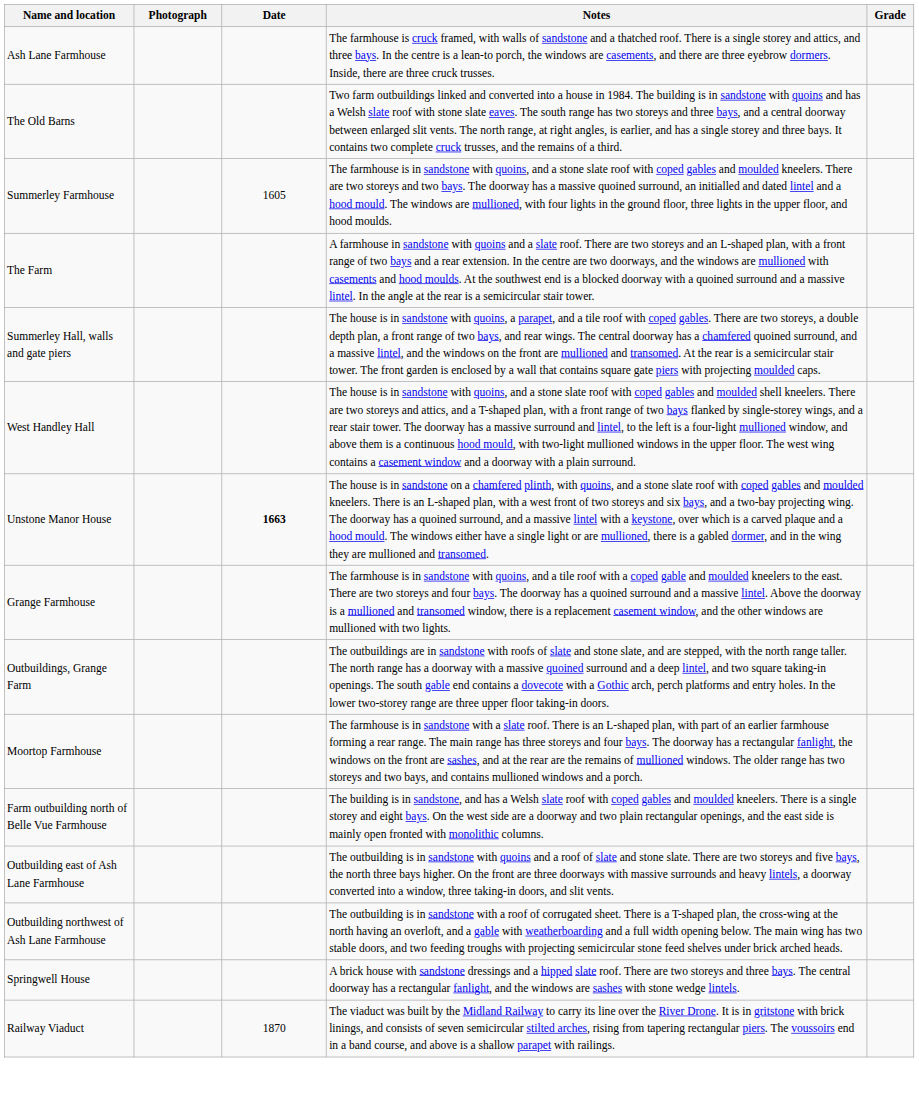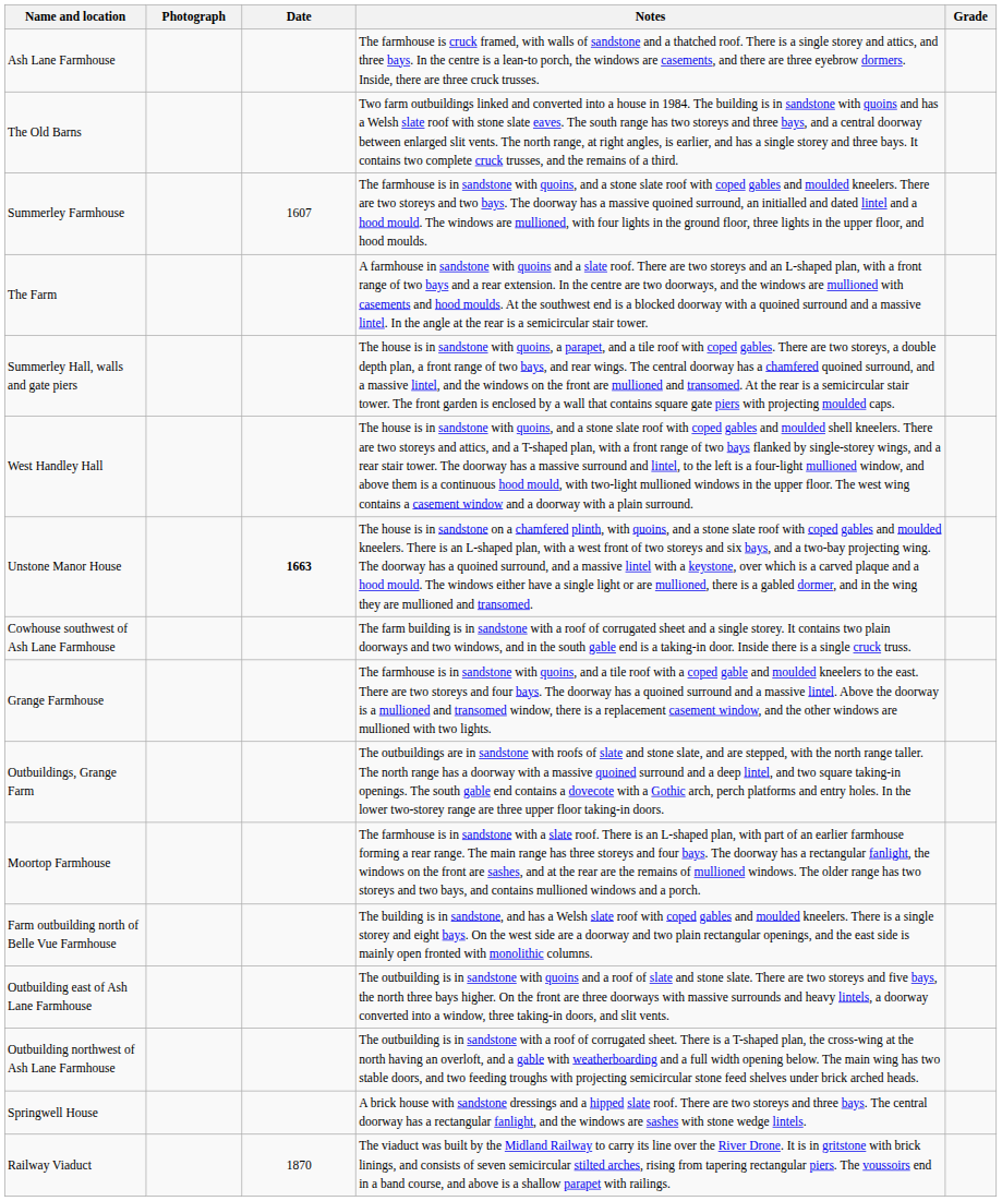 <table class="wikitable sortable plainrowheaders" style="width:100%; border:0; text-align:left; line-height:150%;">
 <tr>
 <th scope="col"  style="width:150px">Name and location</th>
 <th scope="col"  style="width:100px" class="unsortable">Photograph</th>
 <th scope="col"  style="width:120px">Date</th>
 <th scope="col"  style="width:650px" class="unsortable">Notes</th>
 <th scope="col"  style="width:50px">Grade</th>
 </tr>
 <tr>
 <td>Ash Lane Farmhouse<br><small></small></td>
 <td></td>
 <td align="center"></td>
 <td>The farmhouse is <a href='#'>cruck</a> framed, with walls of <a href='#'>sandstone</a> and a thatched roof.  There is a single storey and attics, and three <a href='#'>bays</a>.  In the centre is a lean-to porch, the windows are <a href='#'>casements</a>, and there are three eyebrow <a href='#'>dormers</a>.  Inside, there are three cruck trusses.</td>
 <td align="center" ></td>
 </tr>
 <tr>
 <td>The Old Barns<br><small></small></td>
 <td></td>
 <td align="center"></td>
 <td>Two farm outbuildings linked and converted into a house in 1984.  The building is in <a href='#'>sandstone</a> with <a href='#'>quoins</a> and has a Welsh <a href='#'>slate</a> roof with stone slate <a href='#'>eaves</a>.  The south range has two storeys and three <a href='#'>bays</a>, and a central doorway between enlarged slit vents.  The north range, at right angles, is earlier, and has a single storey and three bays.  It contains two complete <a href='#'>cruck</a> trusses, and the remains of a third.</td>
 <td align="center" ></td>
 </tr>
 <tr>
 <td>Summerley Farmhouse<br><small></small></td>
 <td></td>
-<td align="center">1605</td>
+<td align="center">1607</td>
 <td>The farmhouse is in <a href='#'>sandstone</a> with <a href='#'>quoins</a>, and a stone slate roof with <a href='#'>coped</a> <a href='#'>gables</a> and <a href='#'>moulded</a> kneelers.  There are two storeys and two <a href='#'>bays</a>.  The doorway has a massive quoined surround, an initialled and dated <a href='#'>lintel</a> and a <a href='#'>hood mould</a>.  The windows are <a href='#'>mullioned</a>, with four lights in the ground floor, three lights in the upper floor, and hood moulds.</td>
 <td align="center" ></td>
 </tr>
 <tr>
 <td>The Farm<br><small></small></td>
 <td></td>
 <td align="center"></td>
 <td>A farmhouse in  <a href='#'>sandstone</a> with <a href='#'>quoins</a> and a <a href='#'>slate</a> roof.  There are two storeys and an L-shaped plan, with a front range of two <a href='#'>bays</a> and a rear extension.  In the centre are two doorways, and the windows are <a href='#'>mullioned</a> with <a href='#'>casements</a> and <a href='#'>hood moulds</a>.  At the southwest end is a blocked doorway with a quoined surround and a massive <a href='#'>lintel</a>.  In the angle at the rear is a semicircular stair tower.</td>
 <td align="center" ></td>
 </tr>
 <tr>
 <td>Summerley Hall, walls and gate piers<br><small></small></td>
 <td></td>
 <td align="center"></td>
 <td>The house is in <a href='#'>sandstone</a> with <a href='#'>quoins</a>, a <a href='#'>parapet</a>, and a tile roof with <a href='#'>coped</a> <a href='#'>gables</a>.  There are two storeys, a double depth plan, a front range of two <a href='#'>bays</a>, and rear wings.  The central doorway has a <a href='#'>chamfered</a> quoined surround, and a massive <a href='#'>lintel</a>, and the windows on the front are <a href='#'>mullioned</a> and <a href='#'>transomed</a>.  At the rear is a semicircular stair tower.  The front garden is enclosed by a wall that contains square gate <a href='#'>piers</a> with projecting <a href='#'>moulded</a> caps.</td>
 <td align="center" ></td>
 </tr>
 <tr>
 <td>West Handley Hall<br><small></small></td>
 <td></td>
 <td align="center"></td>
 <td>The house is in <a href='#'>sandstone</a> with <a href='#'>quoins</a>, and a stone slate roof with <a href='#'>coped</a> <a href='#'>gables</a> and <a href='#'>moulded</a> shell kneelers.  There are two storeys and attics, and a T-shaped plan, with a front range of two <a href='#'>bays</a> flanked by single-storey wings, and a rear stair tower.  The doorway has a massive surround and <a href='#'>lintel</a>, to the left is a four-light <a href='#'>mullioned</a> window, and above them is a continuous <a href='#'>hood mould</a>, with two-light mullioned windows in the upper floor.  The west wing contains a <a href='#'>casement window</a> and a doorway with a plain surround.</td>
 <td align="center" ></td>
 </tr>
 <tr>
 <td>Unstone Manor House<br><small></small></td>
 <td></td>
 <td align="center"><strong>1663</strong></td>
 <td>The house is in <a href='#'>sandstone</a> on a <a href='#'>chamfered</a> <a href='#'>plinth</a>, with <a href='#'>quoins</a>, and a stone slate roof with <a href='#'>coped</a> <a href='#'>gables</a> and <a href='#'>moulded</a> kneelers.  There is an L-shaped plan, with a west front of two storeys and six <a href='#'>bays</a>, and a two-bay projecting wing.  The doorway has a quoined surround, and a massive <a href='#'>lintel</a> with a <a href='#'>keystone</a>, over which is a carved plaque and a <a href='#'>hood mould</a>.  The windows either have a single light or are <a href='#'>mullioned</a>, there is a gabled <a href='#'>dormer</a>, and in the wing they are mullioned and <a href='#'>transomed</a>.</td>
+<td align="center" ></td>
+</tr>
+<tr>
+<td>Cowhouse southwest of Ash Lane Farmhouse<br><small></small></td>
+<td></td>
+<td align="center"></td>
+<td>The farm building is in <a href='#'>sandstone</a> with a roof of corrugated sheet and a single storey.  It contains two plain doorways and two windows, and in the south <a href='#'>gable</a> end is a taking-in door. Inside there is a single <a href='#'>cruck</a> truss.</td>
 <td align="center" ></td>
 </tr>
 <tr>
 <td>Grange Farmhouse<br><small></small></td>
 <td></td>
 <td align="center"></td>
 <td>The farmhouse is in <a href='#'>sandstone</a> with <a href='#'>quoins</a>, and a tile roof with a <a href='#'>coped</a> <a href='#'>gable</a> and <a href='#'>moulded</a> kneelers to the east.  There are two storeys and four <a href='#'>bays</a>.  The doorway has a quoined surround and a massive <a href='#'>lintel</a>.  Above the doorway is a <a href='#'>mullioned</a> and <a href='#'>transomed</a> window, there is a replacement <a href='#'>casement window</a>, and the other windows are mullioned with two lights.<br></td>
 <td align="center" ></td>
 </tr>
 <tr>
 <td>Outbuildings, Grange Farm<br><small></small></td>
 <td></td>
 <td align="center"></td>
 <td>The outbuildings are in <a href='#'>sandstone</a> with roofs of <a href='#'>slate</a> and stone slate, and are stepped, with the north range taller.  The north range has a doorway with a massive <a href='#'>quoined</a> surround and a deep <a href='#'>lintel</a>, and two square taking-in openings. The south <a href='#'>gable</a> end contains a <a href='#'>dovecote</a> with a <a href='#'>Gothic</a> arch, perch platforms and entry holes. In the lower two-storey range are three upper floor taking-in doors.</td>
 <td align="center" ></td>
 </tr>
 <tr>
 <td>Moortop Farmhouse<br><small></small></td>
 <td></td>
 <td align="center"></td>
 <td>The farmhouse is in <a href='#'>sandstone</a> with a <a href='#'>slate</a> roof.  There is an L-shaped plan, with part of an earlier farmhouse forming a rear range. The main range has three storeys and four <a href='#'>bays</a>.  The doorway has a rectangular <a href='#'>fanlight</a>, the windows on the front are <a href='#'>sashes</a>, and at the rear are the remains of <a href='#'>mullioned</a> windows.  The older range has two storeys and two bays, and contains mullioned windows and a porch.</td>
 <td align="center" ></td>
 </tr>
 <tr>
 <td>Farm outbuilding north of Belle Vue Farmhouse<br><small></small></td>
 <td></td>
 <td align="center"></td>
 <td>The building is in <a href='#'>sandstone</a>, and has a Welsh <a href='#'>slate</a> roof with <a href='#'>coped</a> <a href='#'>gables</a> and <a href='#'>moulded</a> kneelers.  There is a single storey and eight <a href='#'>bays</a>.  On the west side are a doorway and two plain rectangular openings, and the east side is mainly open fronted with <a href='#'>monolithic</a> columns.</td>
 <td align="center" ></td>
 </tr>
 <tr>
 <td>Outbuilding east of Ash Lane Farmhouse<br><small></small></td>
 <td></td>
 <td align="center"></td>
 <td>The outbuilding is in <a href='#'>sandstone</a> with <a href='#'>quoins</a> and a roof of <a href='#'>slate</a> and stone slate.  There are two storeys and five <a href='#'>bays</a>, the north three bays higher.  On the front are three doorways with massive surrounds and heavy <a href='#'>lintels</a>, a doorway converted into a window, three taking-in doors, and slit vents.</td>
 <td align="center" ></td>
 </tr>
 <tr>
 <td>Outbuilding northwest of Ash Lane Farmhouse<br><small></small></td>
 <td></td>
 <td align="center"></td>
 <td>The outbuilding is in <a href='#'>sandstone</a> with a roof of corrugated sheet.  There is a T-shaped plan, the cross-wing at the north having an overloft, and a <a href='#'>gable</a> with <a href='#'>weatherboarding</a> and a full width opening below.  The main wing has two stable doors, and two feeding troughs with projecting semicircular stone feed shelves under brick arched heads.</td>
 <td align="center" ></td>
 </tr>
 <tr>
 <td>Springwell House<br><small></small></td>
 <td></td>
 <td align="center"></td>
 <td>A brick house with <a href='#'>sandstone</a> dressings and a <a href='#'>hipped</a> <a href='#'>slate</a> roof.  There are two storeys and three <a href='#'>bays</a>.  The central doorway has a rectangular <a href='#'>fanlight</a>, and the windows are <a href='#'>sashes</a> with stone wedge <a href='#'>lintels</a>.</td>
 <td align="center" ></td>
 </tr>
 <tr>
 <td>Railway Viaduct<br><small></small></td>
 <td></td>
 <td align="center">1870</td>
 <td>The viaduct was built by the <a href='#'>Midland Railway</a> to carry its line over the <a href='#'>River Drone</a>.  It is in <a href='#'>gritstone</a> with brick linings, and consists of seven semicircular <a href='#'>stilted arches</a>, rising from tapering rectangular <a href='#'>piers</a>.   The <a href='#'>voussoirs</a> end in a band course, and above is a shallow <a href='#'>parapet</a> with railings.</td>
 <td align="center" ></td>
 </tr>
 <tr>
 </tr>
 </table>
